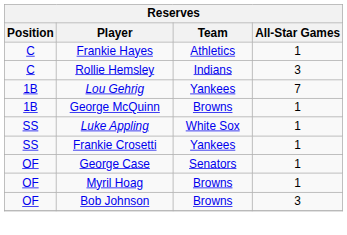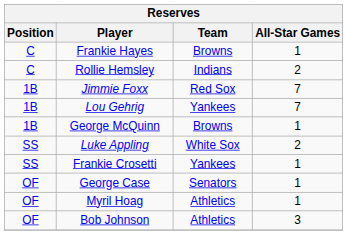 <table class="wikitable" style="font-size: 100%; text-align:right;">
 <tr>
 <th colspan="4">Reserves</th>
 </tr>
 <tr>
 <th>Position</th>
 <th width="150">Player</th>
 <th width="100">Team</th>
 <th>All-Star Games</th>
 </tr>
 <tr>
 <td align="center"><a href='#'>C</a></td>
 <td align="center"><a href='#'>Frankie Hayes</a></td>
-<td align="center"><a href='#'>Athletics</a></td>
+<td align="center"><a href='#'>Browns</a></td>
 <td align="center">1</td>
 </tr>
 <tr>
 <td align="center"><a href='#'>C</a></td>
 <td align="center"><a href='#'>Rollie Hemsley</a></td>
 <td align="center"><a href='#'>Indians</a></td>
-<td align="center">3</td>
+<td align="center">2</td>
+</tr>
+<tr>
+<td align="center"><a href='#'>1B</a></td>
+<td align="center"><em><a href='#'>Jimmie Foxx</a></em></td>
+<td align="center"><a href='#'>Red Sox</a></td>
+<td align="center">7</td>
 </tr>
 <tr>
 <td align="center"><a href='#'>1B</a></td>
 <td align="center"><em><a href='#'>Lou Gehrig</a></em></td>
 <td align="center"><a href='#'>Yankees</a></td>
 <td align="center">7</td>
 </tr>
 <tr>
 <td align="center"><a href='#'>1B</a></td>
 <td align="center"><a href='#'>George McQuinn</a></td>
 <td align="center"><a href='#'>Browns</a></td>
 <td align="center">1</td>
 </tr>
 <tr>
 <td align="center"><a href='#'>SS</a></td>
 <td align="center"><em><a href='#'>Luke Appling</a></em></td>
 <td align="center"><a href='#'>White Sox</a></td>
-<td align="center">1</td>
+<td align="center">2</td>
 </tr>
 <tr>
 <td align="center"><a href='#'>SS</a></td>
 <td align="center"><a href='#'>Frankie Crosetti</a></td>
 <td align="center"><a href='#'>Yankees</a></td>
 <td align="center">1</td>
 </tr>
 <tr>
 <td align="center"><a href='#'>OF</a></td>
 <td align="center"><a href='#'>George Case</a></td>
 <td align="center"><a href='#'>Senators</a></td>
 <td align="center">1</td>
 </tr>
 <tr>
 <td align="center"><a href='#'>OF</a></td>
 <td align="center"><a href='#'>Myril Hoag</a></td>
-<td align="center"><a href='#'>Browns</a></td>
+<td align="center"><a href='#'>Athletics</a></td>
 <td align="center">1</td>
 </tr>
 <tr>
 <td align="center"><a href='#'>OF</a></td>
 <td align="center"><a href='#'>Bob Johnson</a></td>
-<td align="center"><a href='#'>Browns</a></td>
+<td align="center"><a href='#'>Athletics</a></td>
 <td align="center">3</td>
 </tr>
 <tr>
 </tr>
 </table>
